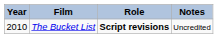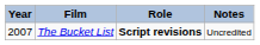 <table class="wikitable" style="font-size:95%;">
 <tr>
 <th style="background:#B0C4DE;">Year</th>
 <th style="background:#B0C4DE;">Film</th>
 <th style="background:#B0C4DE;">Role</th>
 <th style="background:#B0C4DE;">Notes</th>
 </tr>
 <tr>
-<td>2010</td>
+<td>2007</td>
 <td><em><a href='#'>The Bucket List</a></em></td>
 <td><strong>Script revisions</strong></td>
 <td><small>Uncredited</small></td>
 </tr>
 </table>
